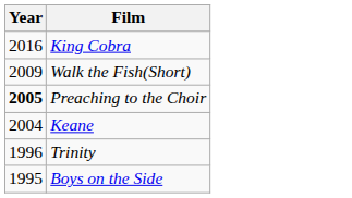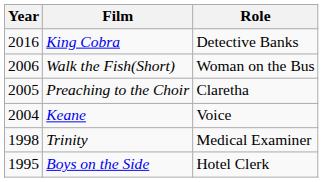 <table class="wikitable">
 <tr>
 <th>Year</th>
 <th>Film</th>
+<th>Role</th>
 </tr>
 <tr>
 <td>2016</td>
 <td><a href='#'><em>King Cobra</em></a></td>
+<td>Detective Banks</td>
 </tr>
 <tr>
-<td>2009</td>
+<td>2006</td>
 <td><em>Walk the Fish(Short)</em></td>
+<td>Woman on the Bus</td>
 </tr>
 <tr>
-<td><strong>2005</strong></td>
+<td>2005</td>
 <td><em>Preaching to the Choir</em></td>
+<td>Claretha</td>
 </tr>
 <tr>
 <td>2004</td>
 <td><a href='#'><em>Keane</em></a></td>
+<td>Voice</td>
 </tr>
 <tr>
-<td>1996</td>
+<td>1998</td>
 <td><em>Trinity</em></td>
+<td>Medical Examiner</td>
 </tr>
 <tr>
 <td>1995</td>
 <td><em><a href='#'>Boys on the Side</a></em></td>
+<td>Hotel Clerk</td>
 </tr>
 </table>
